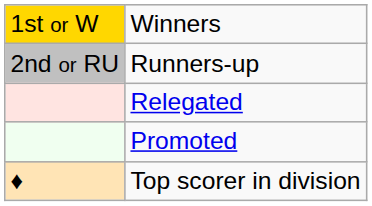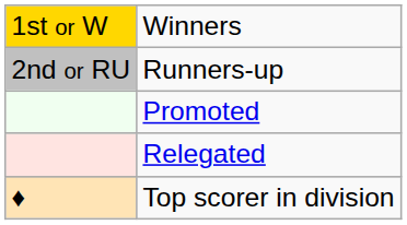 <table class="wikitable" text-align:"center">
 <tr>
 <td bgcolor=gold>1st <small>or</small> W</td>
 <td>Winners</td>
 </tr>
 <tr>
 <td bgcolor=silver>2nd <small>or</small> RU</td>
 <td>Runners-up</td>
 </tr>
 <tr>
+<td bgcolor=#F0FFF0></td>
+<td><a href='#'>Promoted</a></td>
+</tr>
+<tr>
 <td bgcolor=#FFE4E1></td>
 <td><a href='#'>Relegated</a></td>
-</tr>
-<tr>
-<td bgcolor=#F0FFF0></td>
-<td><a href='#'>Promoted</a></td>
 </tr>
 <tr>
 <td bgcolor=#FFE4B5>♦</td>
 <td>Top scorer in division</td>
 </tr>
 </table>
